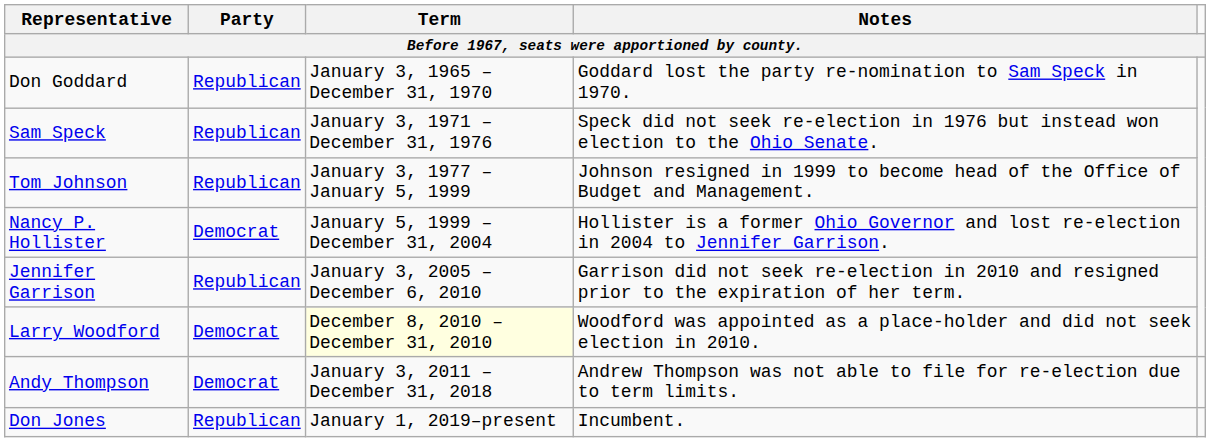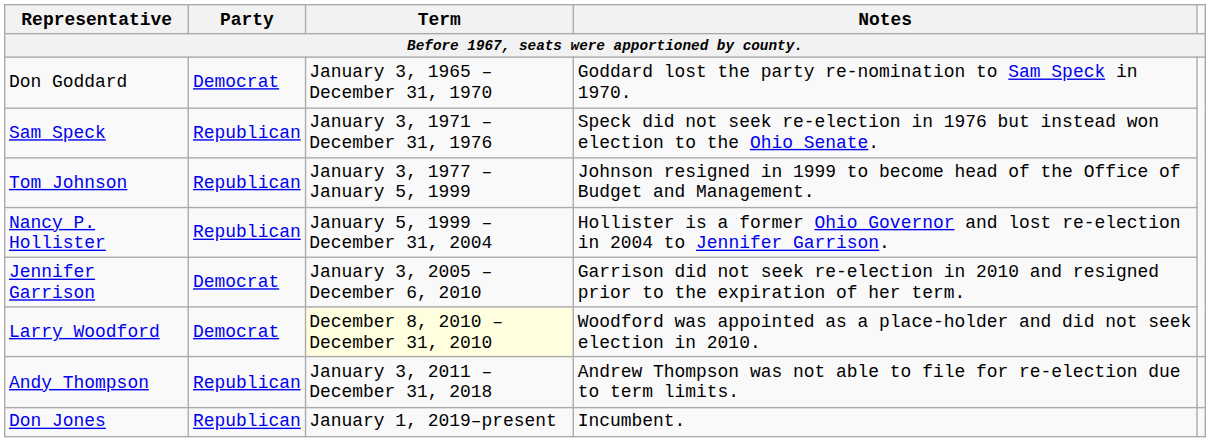 <table class=wikitable>
 <tr valign=bottom>
 <th>Representative</th>
 <th>Party</th>
 <th>Term</th>
 <th>Notes</th>
 </tr>
 <tr>
 <th colspan=5 style="font-size: 80%;"><em>Before 1967, seats were apportioned by county.</em></th>
 </tr>
 <tr>
 <td>Don Goddard</td>
-<td><a href='#'>Republican</a></td>
+<td><a href='#'>Democrat</a></td>
 <td>January 3, 1965 – December 31, 1970</td>
 <td>Goddard lost the party re-nomination to <a href='#'>Sam Speck</a> in 1970.</td>
 </tr>
 <tr>
 <td><a href='#'>Sam Speck</a></td>
 <td><a href='#'>Republican</a></td>
 <td>January 3, 1971 – December 31, 1976</td>
 <td>Speck did not seek re-election in 1976 but instead won election to the <a href='#'>Ohio Senate</a>.</td>
 </tr>
 <tr>
 <td><a href='#'>Tom Johnson</a></td>
 <td><a href='#'>Republican</a></td>
 <td>January 3, 1977 – January 5, 1999</td>
 <td>Johnson resigned in 1999 to become head of the Office of Budget and Management.</td>
 </tr>
 <tr>
 <td><a href='#'>Nancy P. Hollister</a></td>
-<td><a href='#'>Democrat</a></td>
+<td><a href='#'>Republican</a></td>
 <td>January 5, 1999 – December 31, 2004</td>
 <td>Hollister is a former <a href='#'>Ohio Governor</a> and lost re-election in 2004 to <a href='#'>Jennifer Garrison</a>.</td>
 </tr>
 <tr>
 <td><a href='#'>Jennifer Garrison</a></td>
-<td><a href='#'>Republican</a></td>
+<td><a href='#'>Democrat</a></td>
 <td>January 3, 2005 – December 6, 2010</td>
 <td>Garrison did not seek re-election in 2010 and resigned prior to the expiration of her term.</td>
 </tr>
 <tr>
 <td><a href='#'>Larry Woodford</a></td>
 <td><a href='#'>Democrat</a></td>
 <td style="background: lightyellow;">December 8, 2010 – December 31, 2010</td>
 <td>Woodford was appointed as a place-holder and did not seek election in 2010.</td>
 </tr>
 <tr>
 <td><a href='#'>Andy Thompson</a></td>
-<td><a href='#'>Democrat</a></td>
+<td><a href='#'>Republican</a></td>
 <td>January 3, 2011 – December 31, 2018</td>
 <td>Andrew Thompson was not able to file for re-election due to term limits.</td>
 <td></td>
 </tr>
 <tr>
 <td><a href='#'>Don Jones</a></td>
 <td><a href='#'>Republican</a></td>
 <td>January 1, 2019–present</td>
 <td>Incumbent.</td>
 <td></td>
 </tr>
 </table>
